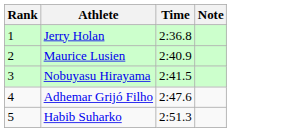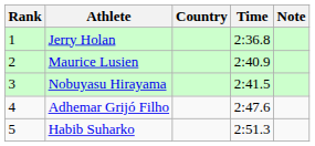 <table class="wikitable sortable">
 <tr>
 <th>Rank</th>
 <th>Athlete</th>
+<th>Country</th>
 <th>Time</th>
 <th>Note</th>
 </tr>
 <tr bgcolor=#CCFFCC>
 <td>1</td>
 <td><a href='#'>Jerry Holan</a></td>
+<td></td>
 <td>2:36.8</td>
 <td></td>
 </tr>
 <tr bgcolor=#CCFFCC>
 <td>2</td>
 <td><a href='#'>Maurice Lusien</a></td>
+<td></td>
 <td>2:40.9</td>
 <td></td>
 </tr>
 <tr bgcolor=#CCFFCC>
 <td>3</td>
 <td><a href='#'>Nobuyasu Hirayama</a></td>
+<td></td>
 <td>2:41.5</td>
 <td></td>
 </tr>
 <tr>
 <td>4</td>
 <td><a href='#'>Adhemar Grijó Filho</a></td>
+<td></td>
 <td>2:47.6</td>
 <td></td>
 </tr>
 <tr>
 <td>5</td>
 <td><a href='#'>Habib Suharko</a></td>
+<td></td>
 <td>2:51.3</td>
 <td></td>
 </tr>
 </table>
